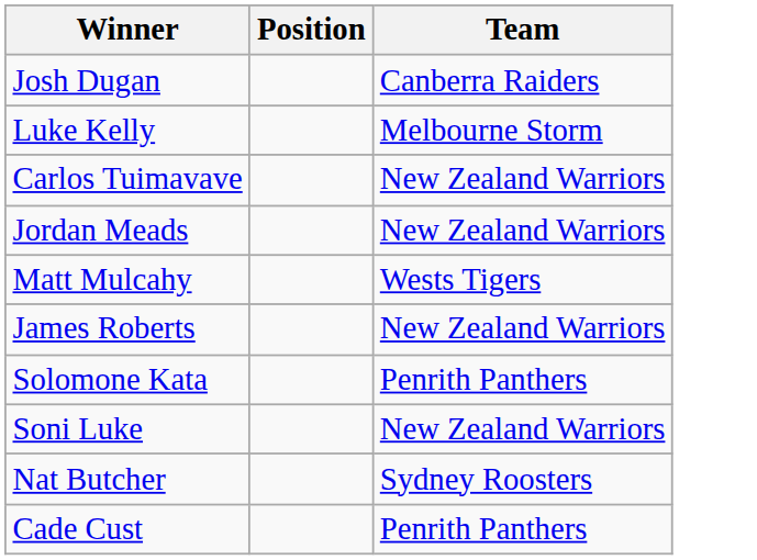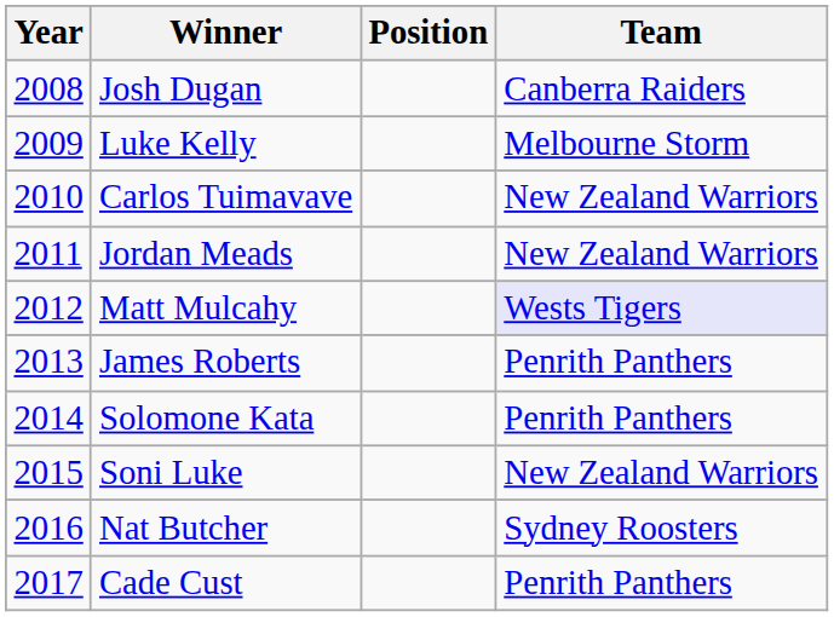 <table class="wikitable">
 <tr>
+<th>Year</th>
 <th>Winner</th>
 <th>Position</th>
 <th>Team</th>
 </tr>
 <tr>
+<td><a href='#'>2008</a></td>
 <td><a href='#'>Josh Dugan</a></td>
 <td></td>
 <td> <a href='#'>Canberra Raiders</a></td>
 </tr>
 <tr>
+<td><a href='#'>2009</a></td>
 <td><a href='#'>Luke Kelly</a></td>
 <td></td>
 <td> <a href='#'>Melbourne Storm</a></td>
 </tr>
 <tr>
+<td><a href='#'>2010</a></td>
 <td><a href='#'>Carlos Tuimavave</a></td>
 <td></td>
 <td> <a href='#'>New Zealand Warriors</a></td>
 </tr>
 <tr>
+<td><a href='#'>2011</a></td>
 <td><a href='#'>Jordan Meads</a></td>
 <td></td>
 <td> <a href='#'>New Zealand Warriors</a></td>
 </tr>
 <tr>
+<td><a href='#'>2012</a></td>
 <td><a href='#'>Matt Mulcahy</a></td>
 <td></td>
-<td> <a href='#'>Wests Tigers</a></td>
+<td style="background: lavender;"> <a href='#'>Wests Tigers</a></td>
 </tr>
 <tr>
+<td><a href='#'>2013</a></td>
 <td><a href='#'>James Roberts</a></td>
 <td></td>
-<td> <a href='#'>New Zealand Warriors</a></td>
+<td> <a href='#'>Penrith Panthers</a></td>
 </tr>
 <tr>
+<td><a href='#'>2014</a></td>
 <td><a href='#'>Solomone Kata</a></td>
 <td></td>
 <td> <a href='#'>Penrith Panthers</a></td>
 </tr>
 <tr>
+<td><a href='#'>2015</a></td>
 <td><a href='#'>Soni Luke</a></td>
 <td></td>
 <td> <a href='#'>New Zealand Warriors</a></td>
 </tr>
 <tr>
+<td><a href='#'>2016</a></td>
 <td><a href='#'>Nat Butcher</a></td>
 <td></td>
 <td> <a href='#'>Sydney Roosters</a></td>
 </tr>
 <tr>
+<td><a href='#'>2017</a></td>
 <td><a href='#'>Cade Cust</a></td>
 <td></td>
 <td> <a href='#'>Penrith Panthers</a></td>
 </tr>
 </table>
